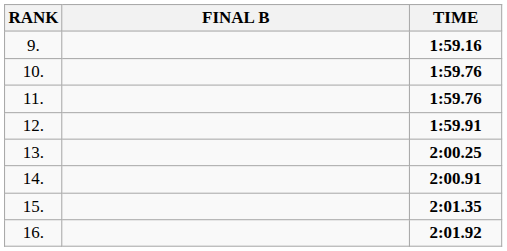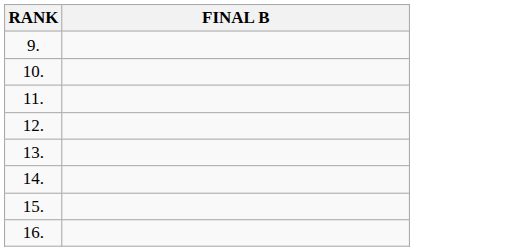 <table class="wikitable">
 <tr>
 <th>RANK</th>
 <th style="width: 20em">FINAL B</th>
-<th style="width: 5em">TIME</th>
 </tr>
 <tr>
 <td align="center">9.</td>
 <td></td>
-<td align="center"><strong>1:59.16</strong></td>
 </tr>
 <tr>
 <td align="center">10.</td>
 <td></td>
-<td align="center"><strong>1:59.76</strong></td>
 </tr>
 <tr>
 <td align="center">11.</td>
 <td></td>
-<td align="center"><strong>1:59.76</strong></td>
 </tr>
 <tr>
 <td align="center">12.</td>
 <td></td>
-<td align="center"><strong>1:59.91</strong></td>
 </tr>
 <tr>
 <td align="center">13.</td>
 <td></td>
-<td align="center"><strong>2:00.25</strong></td>
 </tr>
 <tr>
 <td align="center">14.</td>
 <td></td>
-<td align="center"><strong>2:00.91</strong></td>
 </tr>
 <tr>
 <td align="center">15.</td>
 <td></td>
-<td align="center"><strong>2:01.35</strong></td>
 </tr>
 <tr>
 <td align="center">16.</td>
 <td></td>
-<td align="center"><strong>2:01.92</strong></td>
 </tr>
 </table>
